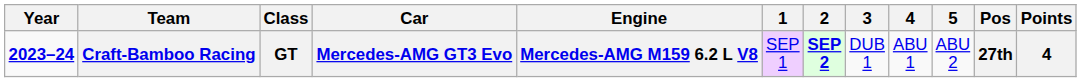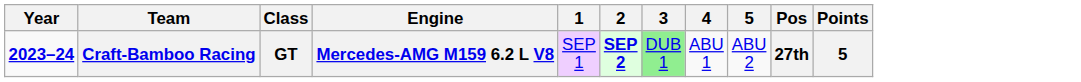 <table class="wikitable" style="text-align:center; font-size:85%">
 <tr>
 <th>Year</th>
 <th>Team</th>
 <th>Class</th>
-<th>Car</th>
 <th>Engine</th>
 <th>1</th>
 <th>2</th>
 <th>3</th>
 <th>4</th>
 <th>5</th>
 <th>Pos</th>
 <th>Points</th>
 </tr>
 <tr>
 <td><strong><a href='#'>2023–24</a></strong></td>
 <th><a href='#'>Craft-Bamboo Racing</a></th>
 <th>GT</th>
-<th><a href='#'>Mercedes-AMG GT3 Evo</a></th>
 <th><a href='#'>Mercedes-AMG M159</a> 6.2 L <a href='#'>V8</a></th>
 <td style="background:#EFCFFF;"><a href='#'>SEP</a><br><a href='#'>1</a><br></td>
 <td style="background:#DFFFDF;"><strong><a href='#'>SEP</a><br><a href='#'>2</a></strong><br></td>
-<td><a href='#'>DUB<br>1</a></td>
+<td style="background: lightgreen;"><a href='#'>DUB<br>1</a></td>
 <td><a href='#'>ABU<br>1</a></td>
 <td><a href='#'>ABU<br>2</a></td>
 <th>27th</th>
-<th>4</th>
+<th>5</th>
 </tr>
 </table>
